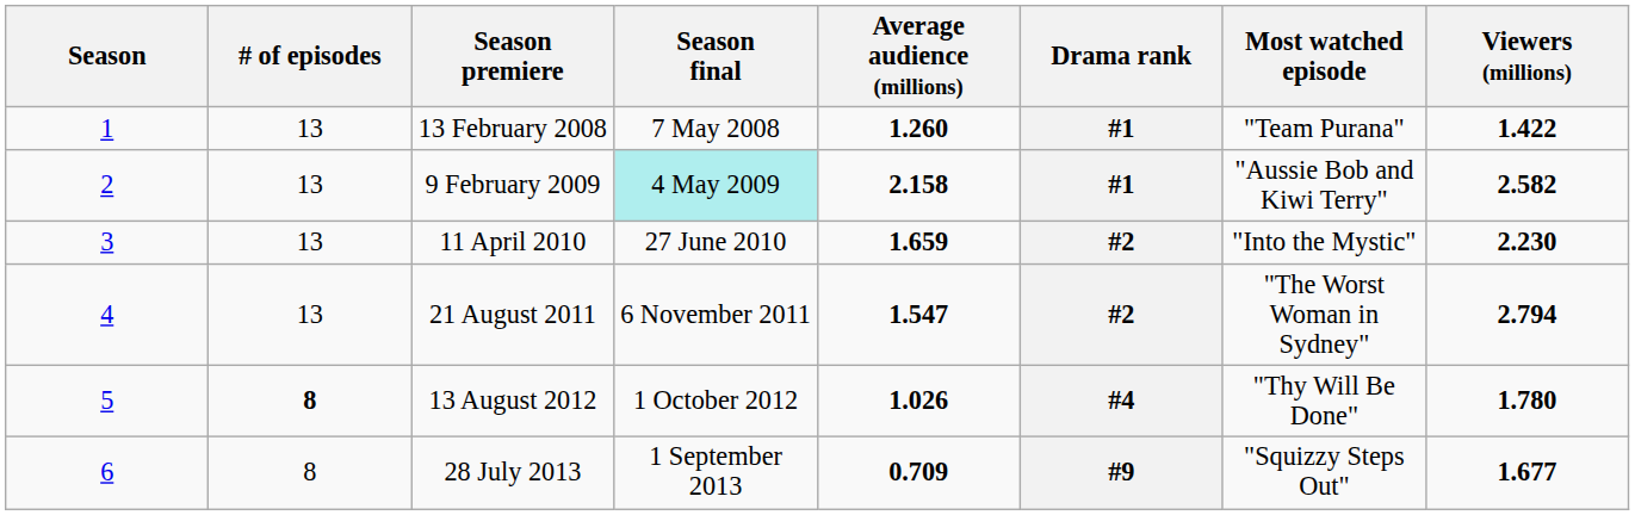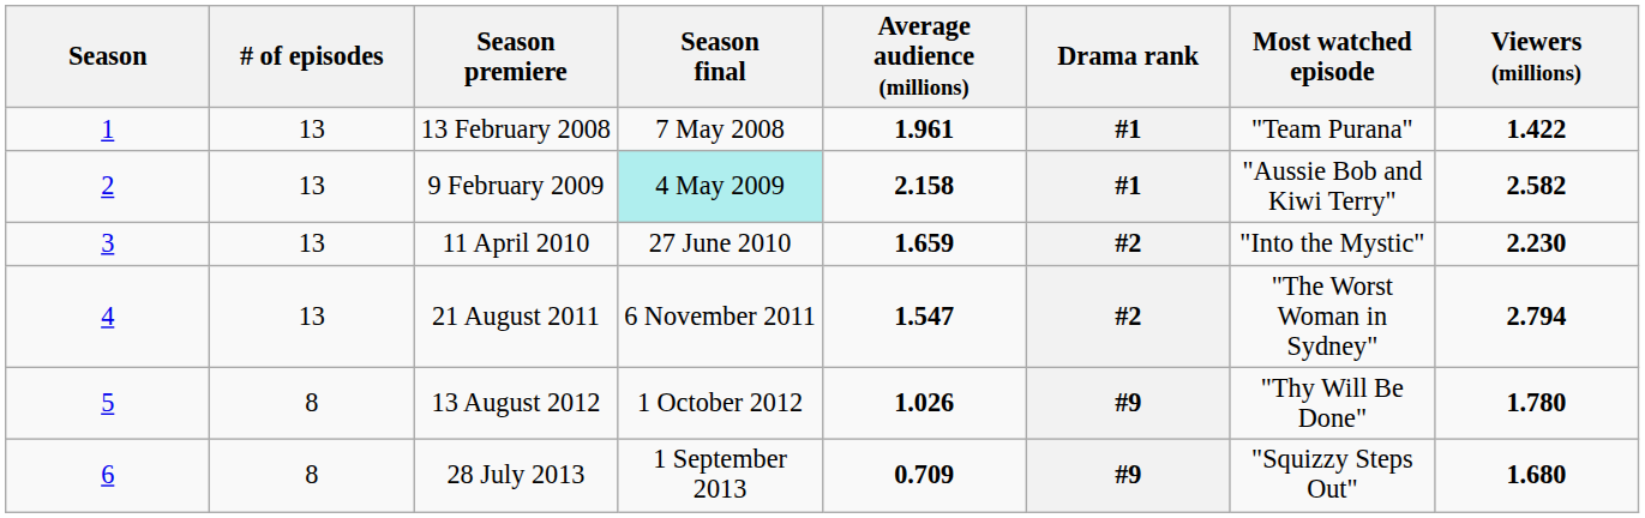 <table class="wikitable">
 <tr style="text-align:center;">
 <th style="width:115px;">Season</th>
 <th style="width:115px;"># of episodes</th>
 <th style="width:115px;">Season <br> premiere</th>
 <th style="width:115px;">Season <br> final</th>
 <th style="width:115px;">Average<br>audience<br><small>(millions)</small></th>
 <th style="width:115px;">Drama rank</th>
 <th style="width:115px;">Most watched episode</th>
 <th style="width:115px;">Viewers<br><small>(millions)</small></th>
 </tr>
 <tr style="text-align:center;">
 <td><a href='#'>1</a></td>
 <td>13</td>
 <td>13 February 2008</td>
 <td>7 May 2008</td>
-<td><strong>1.260</strong></td>
+<td><strong>1.961</strong></td>
 <th>#1</th>
 <td>"Team Purana"</td>
 <td><strong>1.422</strong></td>
 </tr>
 <tr style="text-align:center;">
 <td><a href='#'>2</a></td>
 <td>13</td>
 <td>9 February 2009</td>
 <td style="background: paleturquoise;">4 May 2009</td>
 <td><strong>2.158</strong></td>
 <th>#1</th>
 <td>"Aussie Bob and Kiwi Terry"</td>
 <td><strong>2.582</strong></td>
 </tr>
 <tr style="text-align:center;">
 <td><a href='#'>3</a></td>
 <td>13</td>
 <td>11 April 2010</td>
 <td>27 June 2010</td>
 <td><strong>1.659</strong></td>
 <th>#2</th>
 <td>"Into the Mystic"</td>
 <td><strong>2.230</strong></td>
 </tr>
 <tr style="text-align:center;">
 <td><a href='#'>4</a></td>
 <td>13</td>
 <td>21 August 2011</td>
 <td>6 November 2011</td>
 <td><strong>1.547</strong></td>
 <th>#2</th>
 <td>"The Worst Woman in Sydney"</td>
 <td><strong>2.794</strong></td>
 </tr>
 <tr style="text-align:center;">
 <td><a href='#'>5</a></td>
-<td><strong>8</strong></td>
+<td>8</td>
 <td>13 August 2012</td>
 <td>1 October 2012</td>
 <td><strong>1.026</strong></td>
-<th>#4</th>
+<th>#9</th>
 <td>"Thy Will Be Done"</td>
 <td><strong>1.780</strong></td>
 </tr>
 <tr style="text-align:center;">
 <td><a href='#'>6</a></td>
 <td>8</td>
 <td>28 July 2013</td>
 <td>1 September 2013</td>
 <td><strong>0.709</strong></td>
 <th>#9</th>
 <td>"Squizzy Steps Out"</td>
-<td><strong>1.677</strong></td>
+<td><strong>1.680</strong></td>
 </tr>
 </table>
